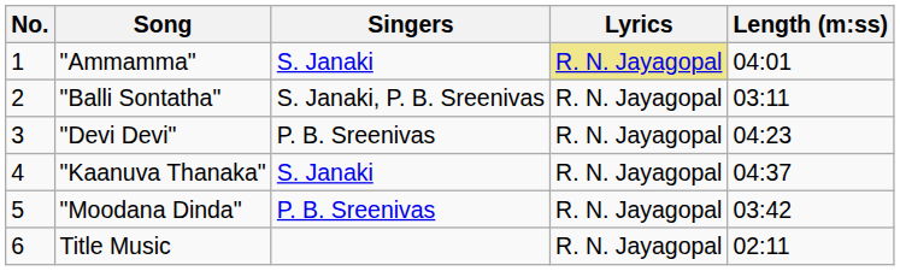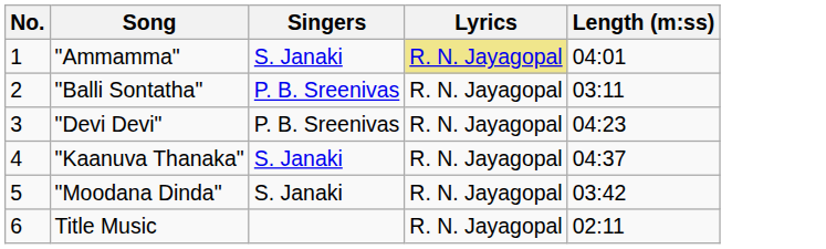 <table class="wikitable" style="font-size:95%;">
 <tr>
 <th>No.</th>
 <th>Song</th>
 <th>Singers</th>
 <th>Lyrics</th>
 <th>Length (m:ss)</th>
 </tr>
 <tr>
 <td>1</td>
 <td>"Ammamma"</td>
 <td><a href='#'>S. Janaki</a></td>
 <td style="background: khaki;"><a href='#'>R. N. Jayagopal</a></td>
 <td>04:01</td>
 </tr>
 <tr>
 <td>2</td>
 <td>"Balli Sontatha"</td>
-<td>S. Janaki, P. B. Sreenivas</td>
+<td><a href='#'>P. B. Sreenivas</a></td>
 <td>R. N. Jayagopal</td>
 <td>03:11</td>
 </tr>
 <tr>
 <td>3</td>
 <td>"Devi Devi"</td>
 <td>P. B. Sreenivas</td>
 <td>R. N. Jayagopal</td>
 <td>04:23</td>
 </tr>
 <tr>
 <td>4</td>
 <td>"Kaanuva Thanaka"</td>
 <td><a href='#'>S. Janaki</a></td>
 <td>R. N. Jayagopal</td>
 <td>04:37</td>
 </tr>
 <tr>
 <td>5</td>
 <td>"Moodana Dinda"</td>
-<td><a href='#'>P. B. Sreenivas</a></td>
+<td>S. Janaki</td>
 <td>R. N. Jayagopal</td>
 <td>03:42</td>
 </tr>
 <tr>
 <td>6</td>
 <td>Title Music</td>
 <td></td>
 <td>R. N. Jayagopal</td>
 <td>02:11</td>
 </tr>
 </table>
